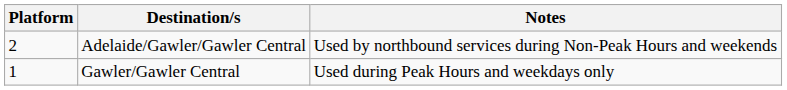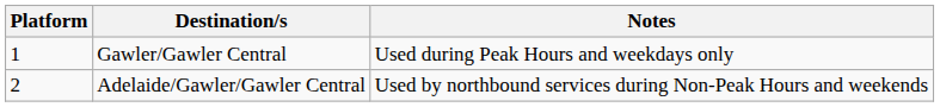 <table class="wikitable">
 <tr>
 <th>Platform</th>
 <th>Destination/s</th>
 <th>Notes</th>
 </tr>
 <tr>
+<td style=background:#><span>1</span></td>
+<td>Gawler/Gawler Central</td>
+<td>Used during Peak Hours and weekdays only</td>
+</tr>
+<tr>
 <td style=background:#><span>2</span></td>
 <td>Adelaide/Gawler/Gawler Central</td>
 <td>Used by northbound services during Non-Peak Hours and weekends</td>
 </tr>
-<tr>
-<td style=background:#><span>1</span></td>
-<td>Gawler/Gawler Central</td>
-<td>Used during Peak Hours and weekdays only</td>
-</tr>
 </table>
